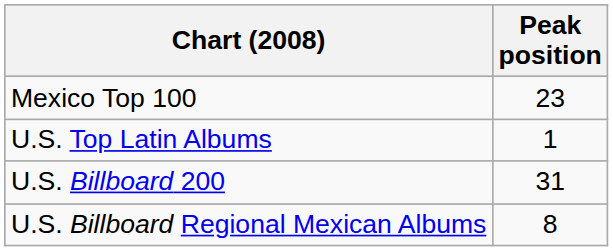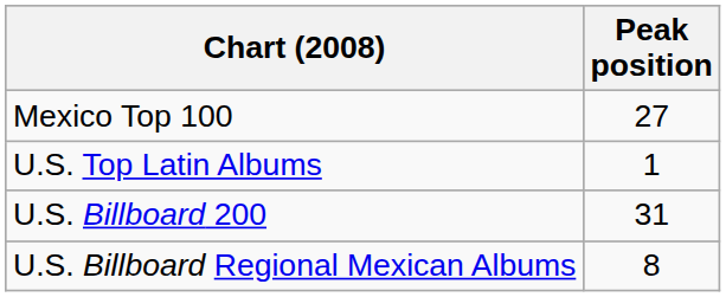 <table class="wikitable">
 <tr>
 <th align="center">Chart (2008)</th>
 <th align="center">Peak<br>position</th>
 </tr>
 <tr>
 <td align="left">Mexico Top 100</td>
-<td align="center">23</td>
+<td align="center">27</td>
 </tr>
 <tr>
 <td align="left">U.S. <a href='#'>Top Latin Albums</a></td>
 <td align="center">1</td>
 </tr>
 <tr>
 <td align="left">U.S. <a href='#'><em>Billboard</em> 200</a></td>
 <td align="center">31</td>
 </tr>
 <tr>
 <td>U.S. <em>Billboard</em> <a href='#'>Regional Mexican Albums</a></td>
 <td style="text-align:center;">8</td>
 </tr>
 </table>
